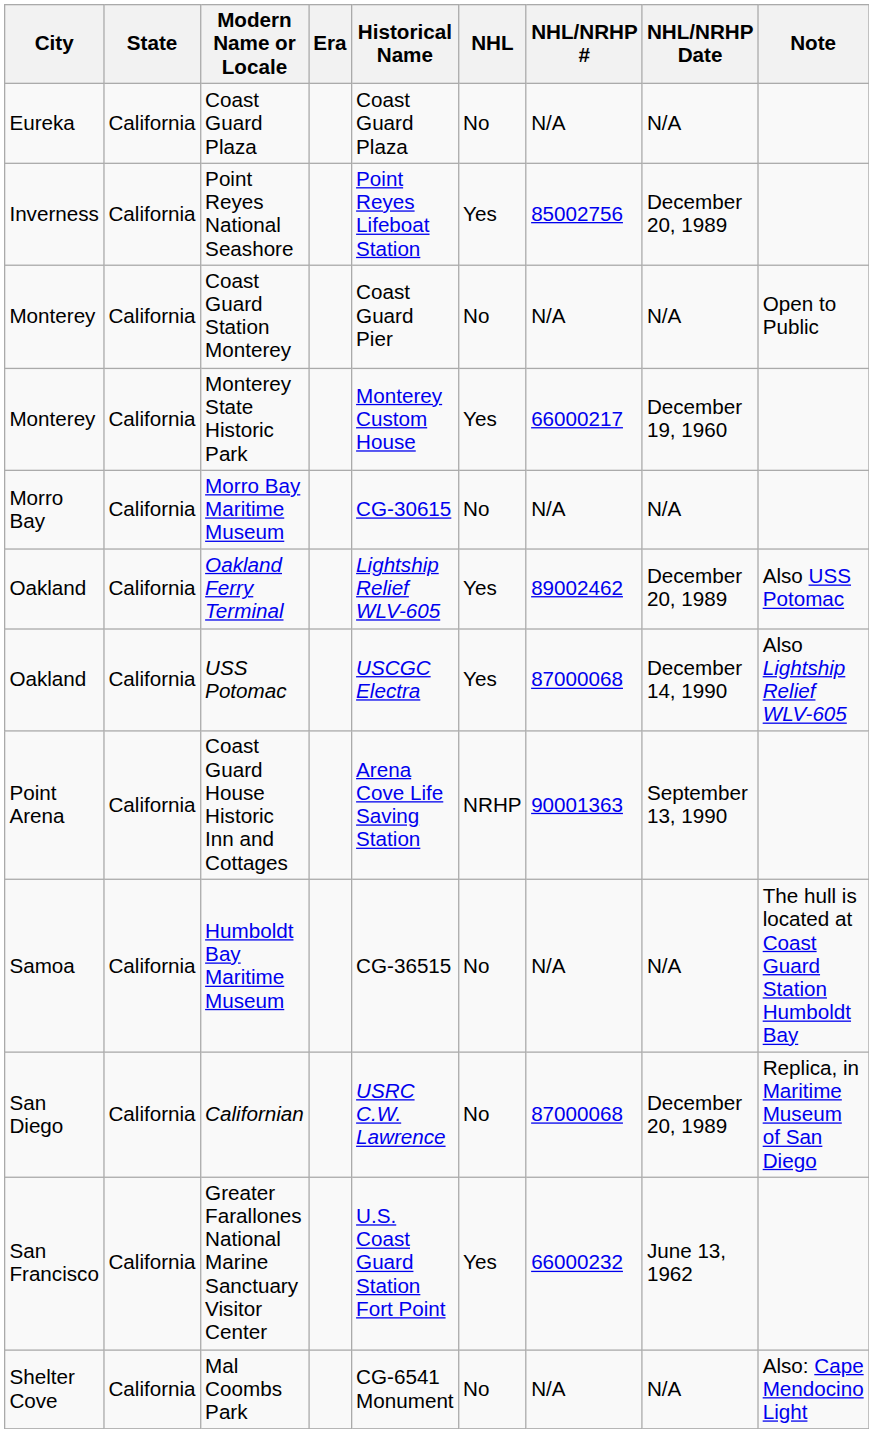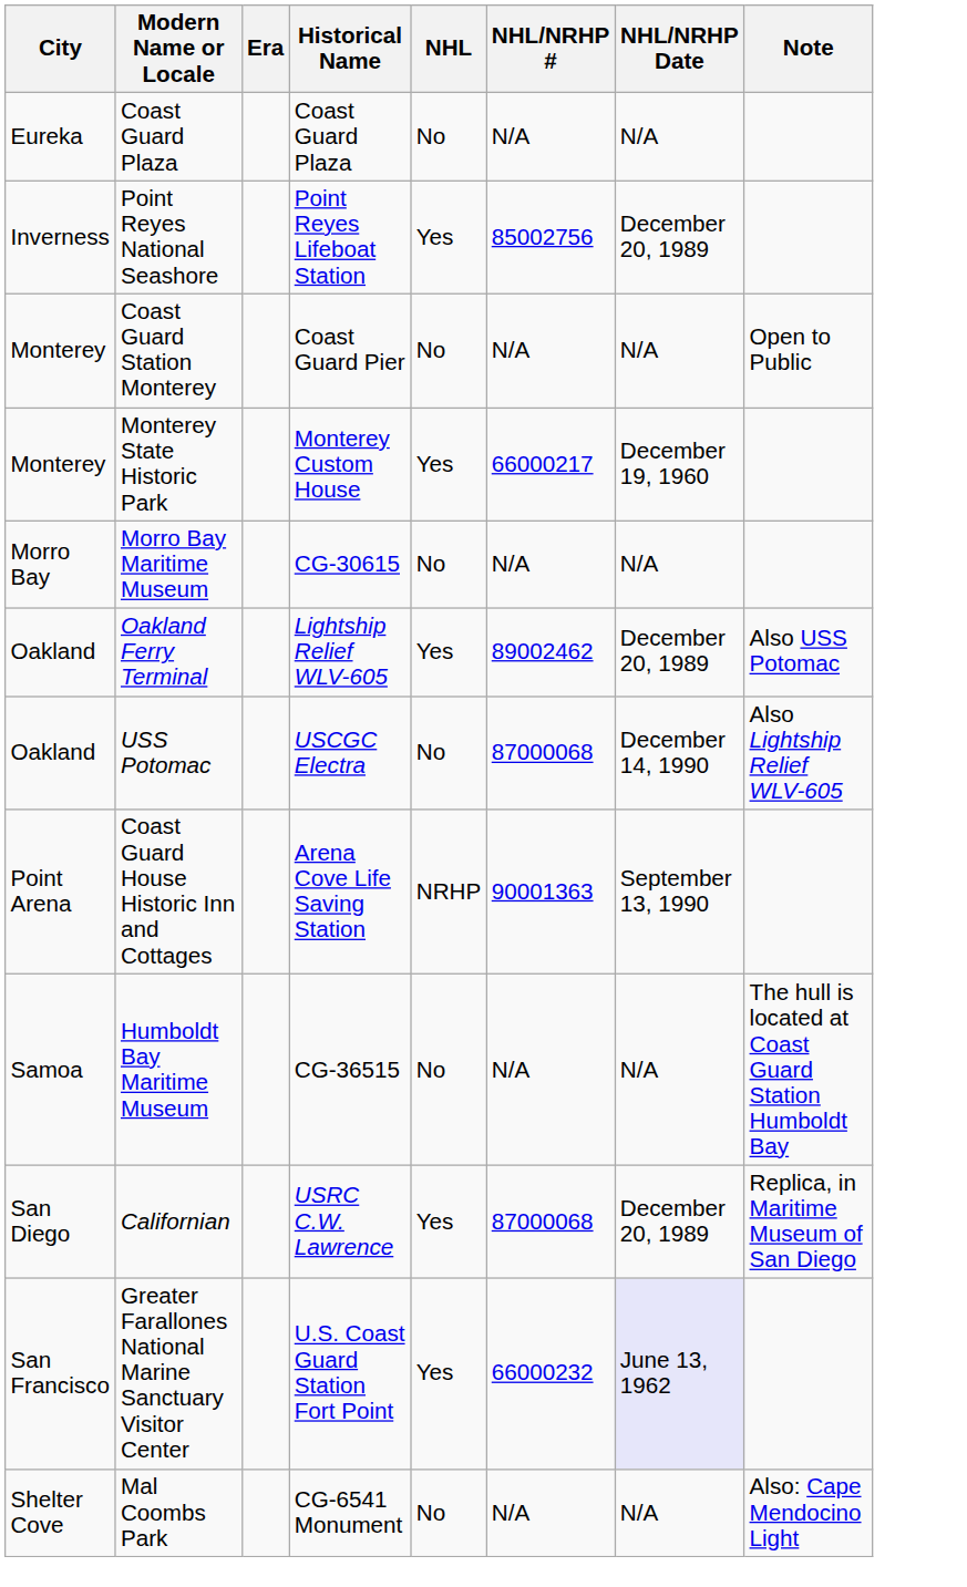 <table class="wikitable sortable">
 <tr>
 <th>City</th>
-<th>State</th>
 <th>Modern Name or Locale</th>
 <th>Era</th>
 <th>Historical Name</th>
 <th>NHL</th>
 <th>NHL/NRHP #</th>
 <th>NHL/NRHP Date</th>
 <th>Note</th>
 </tr>
 <tr>
 <td>Eureka</td>
-<td>California</td>
 <td>Coast Guard Plaza</td>
 <td></td>
 <td>Coast Guard Plaza</td>
 <td>No</td>
 <td>N/A</td>
 <td>N/A</td>
 <td></td>
 </tr>
 <tr>
 <td>Inverness</td>
-<td>California</td>
 <td>Point Reyes National Seashore</td>
 <td></td>
 <td><a href='#'>Point Reyes Lifeboat Station</a></td>
 <td>Yes</td>
 <td><a href='#'>85002756</a></td>
 <td>December 20, 1989</td>
 <td></td>
 </tr>
 <tr>
 <td>Monterey</td>
-<td>California</td>
 <td>Coast Guard Station Monterey</td>
 <td></td>
 <td>Coast Guard Pier</td>
 <td>No</td>
 <td>N/A</td>
 <td>N/A</td>
 <td>Open to Public</td>
 </tr>
 <tr>
 <td>Monterey</td>
-<td>California</td>
 <td>Monterey State Historic Park</td>
 <td></td>
 <td><a href='#'>Monterey Custom House</a></td>
 <td>Yes</td>
 <td><a href='#'>66000217</a></td>
 <td>December 19, 1960</td>
 <td></td>
 </tr>
 <tr>
 <td>Morro Bay</td>
-<td>California</td>
 <td><a href='#'>Morro Bay Maritime Museum</a></td>
 <td></td>
 <td><a href='#'>CG-30615</a></td>
 <td>No</td>
 <td>N/A</td>
 <td>N/A</td>
 <td></td>
 </tr>
 <tr>
 <td>Oakland</td>
-<td>California</td>
 <td><em><a href='#'>Oakland Ferry Terminal</a></em></td>
 <td></td>
 <td><a href='#'><em>Lightship Relief WLV-605</em></a></td>
 <td>Yes</td>
 <td><a href='#'>89002462</a></td>
 <td>December 20, 1989</td>
 <td>Also <a href='#'>USS Potomac</a></td>
 </tr>
 <tr>
 <td>Oakland</td>
-<td>California</td>
 <td><em>USS Potomac</em></td>
 <td></td>
 <td><a href='#'><em>USCGC Electra</em></a></td>
-<td>Yes</td>
+<td>No</td>
 <td><a href='#'>87000068</a></td>
 <td>December 14, 1990</td>
 <td>Also <a href='#'><em>Lightship Relief WLV-605</em></a></td>
 </tr>
 <tr>
 <td>Point Arena</td>
-<td>California</td>
 <td>Coast Guard House Historic Inn and Cottages</td>
 <td></td>
 <td><a href='#'>Arena Cove Life Saving Station</a></td>
 <td>NRHP</td>
 <td><a href='#'>90001363</a></td>
 <td>September 13, 1990</td>
 <td></td>
 </tr>
 <tr>
 <td>Samoa</td>
-<td>California</td>
 <td><a href='#'>Humboldt Bay Maritime Museum</a></td>
 <td></td>
 <td>CG-36515</td>
 <td>No</td>
 <td>N/A</td>
 <td>N/A</td>
 <td>The hull is located at <a href='#'>Coast Guard Station Humboldt Bay</a></td>
 </tr>
 <tr>
 <td>San Diego</td>
-<td>California</td>
 <td><em>Californian</em></td>
 <td></td>
 <td><a href='#'><em>USRC C.W. Lawrence</em></a></td>
-<td>No</td>
+<td>Yes</td>
 <td><a href='#'>87000068</a></td>
 <td>December 20, 1989</td>
 <td>Replica, in <a href='#'>Maritime Museum of San Diego</a></td>
 </tr>
 <tr>
 <td>San Francisco</td>
-<td>California</td>
 <td>Greater Farallones National Marine Sanctuary Visitor Center</td>
 <td></td>
 <td><a href='#'>U.S. Coast Guard Station Fort Point</a></td>
 <td>Yes</td>
 <td><a href='#'>66000232</a></td>
-<td>June 13, 1962</td>
+<td style="background: lavender;">June 13, 1962</td>
 <td></td>
 </tr>
 <tr>
 <td>Shelter Cove</td>
-<td>California</td>
 <td>Mal Coombs Park</td>
 <td></td>
 <td>CG-6541 Monument</td>
 <td>No</td>
 <td>N/A</td>
 <td>N/A</td>
 <td>Also: <a href='#'>Cape Mendocino Light</a></td>
 </tr>
 </table>
